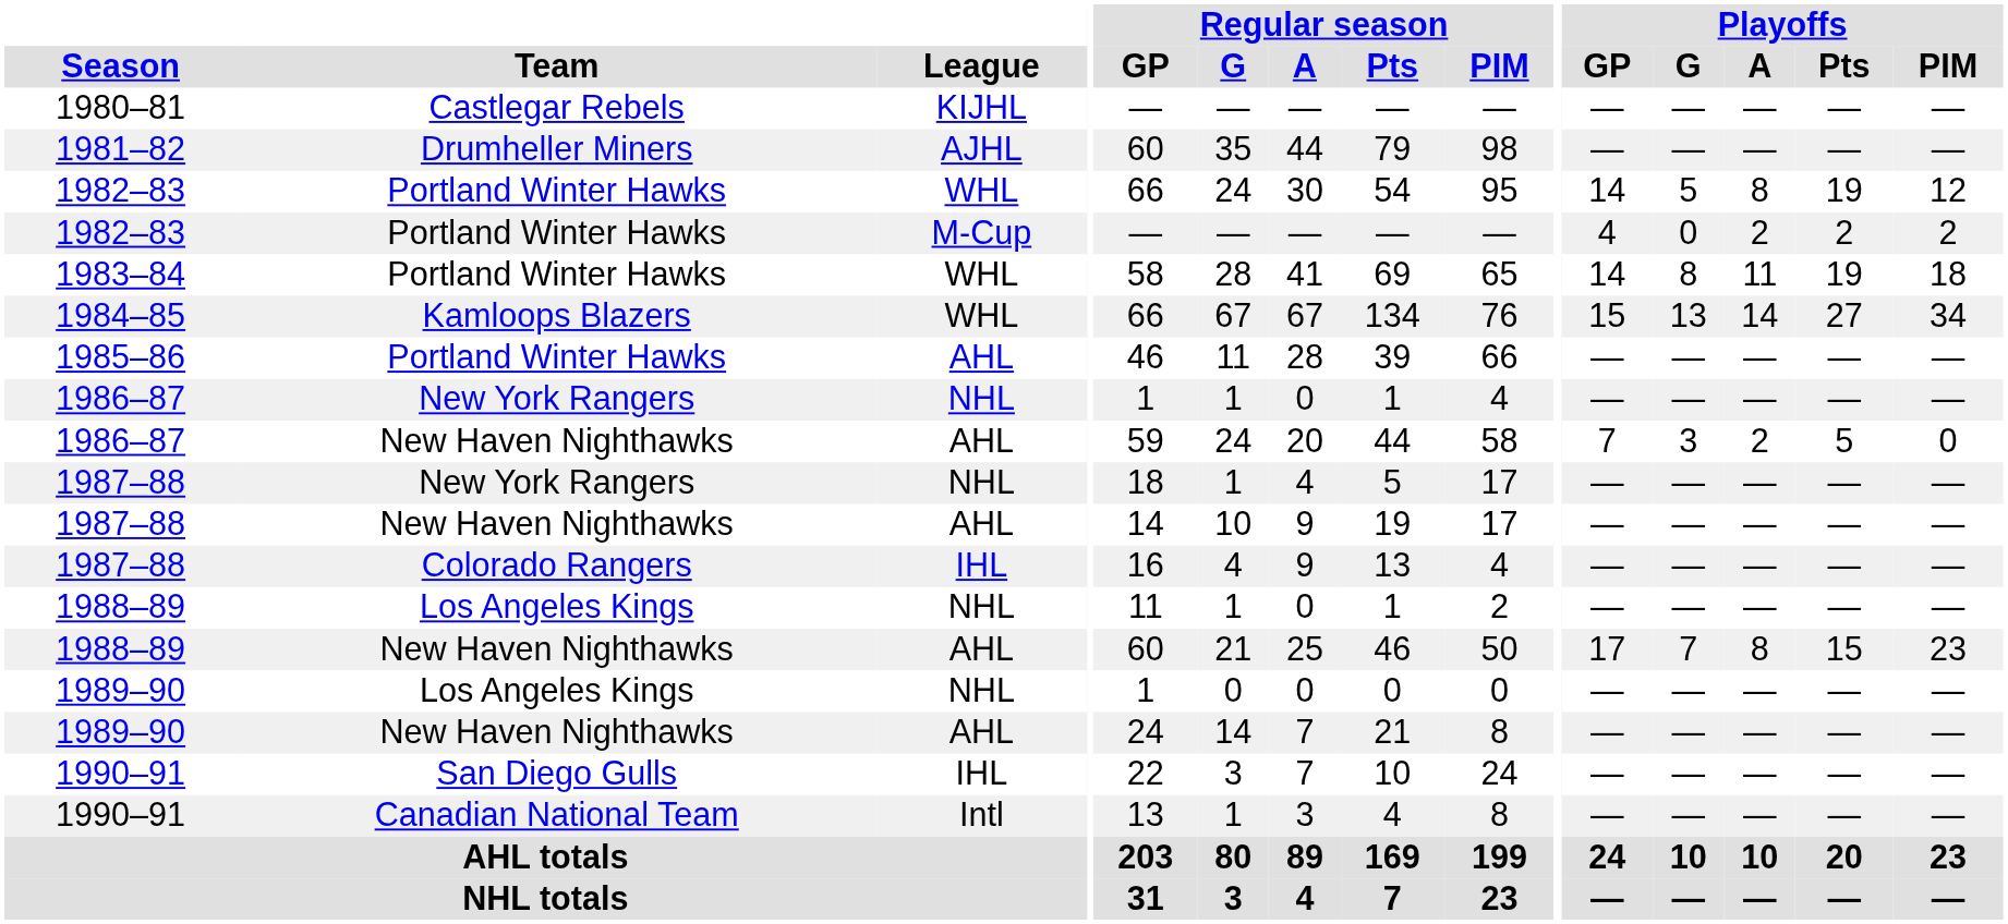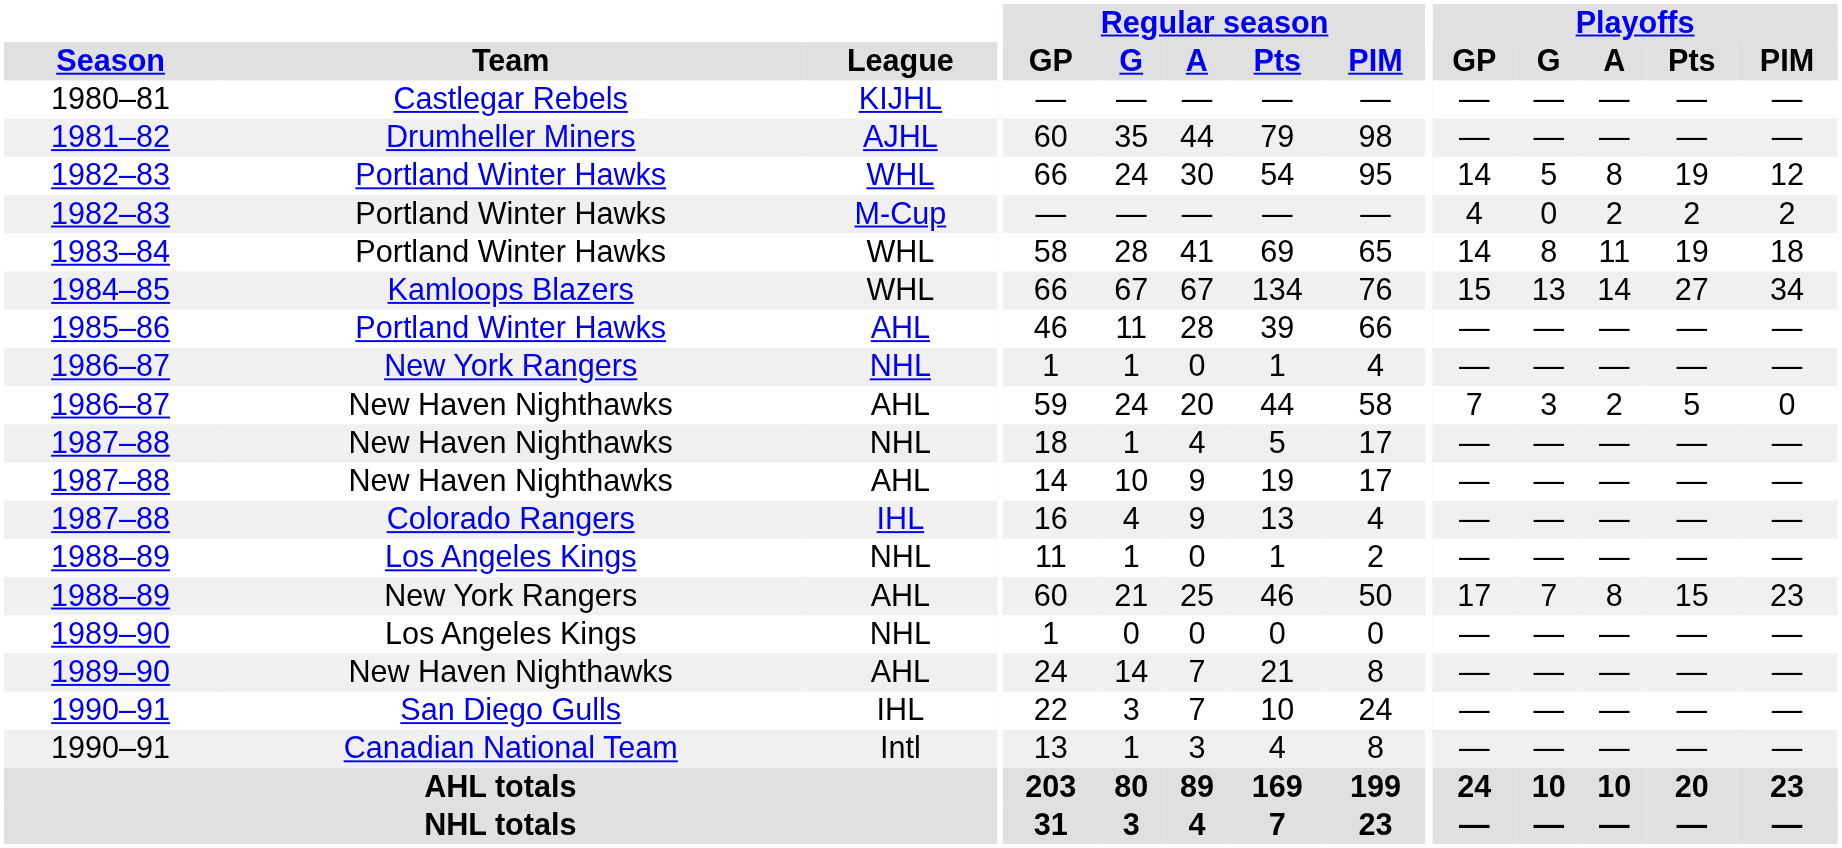 <table border="0" cellpadding="1" cellspacing="0" style="text-align:center; width:60em">
 <tr bgcolor="#e0e0e0">
 <th colspan="3" bgcolor="#ffffff"></th>
 <th rowspan="100" bgcolor="#ffffff"></th>
 <th colspan="5"><a href='#'>Regular season</a></th>
 <th rowspan="100" bgcolor="#ffffff"></th>
 <th colspan="5"><a href='#'>Playoffs</a></th>
 </tr>
 <tr bgcolor="#e0e0e0">
 <th><a href='#'>Season</a></th>
 <th>Team</th>
 <th>League</th>
 <th>GP</th>
 <th><a href='#'>G</a></th>
 <th><a href='#'>A</a></th>
 <th><a href='#'>Pts</a></th>
 <th><a href='#'>PIM</a></th>
 <th>GP</th>
 <th>G</th>
 <th>A</th>
 <th>Pts</th>
 <th>PIM</th>
 </tr>
 <tr>
 <td>1980–81</td>
 <td><a href='#'>Castlegar Rebels</a></td>
 <td><a href='#'>KIJHL</a></td>
 <td>—</td>
 <td>—</td>
 <td>—</td>
 <td>—</td>
 <td>—</td>
 <td>—</td>
 <td>—</td>
 <td>—</td>
 <td>—</td>
 <td>—</td>
 </tr>
 <tr bgcolor="#f0f0f0">
 <td><a href='#'>1981–82</a></td>
 <td><a href='#'>Drumheller Miners</a></td>
 <td><a href='#'>AJHL</a></td>
 <td>60</td>
 <td>35</td>
 <td>44</td>
 <td>79</td>
 <td>98</td>
 <td>—</td>
 <td>—</td>
 <td>—</td>
 <td>—</td>
 <td>—</td>
 </tr>
 <tr>
 <td><a href='#'>1982–83</a></td>
 <td><a href='#'>Portland Winter Hawks</a></td>
 <td><a href='#'>WHL</a></td>
 <td>66</td>
 <td>24</td>
 <td>30</td>
 <td>54</td>
 <td>95</td>
 <td>14</td>
 <td>5</td>
 <td>8</td>
 <td>19</td>
 <td>12</td>
 </tr>
 <tr bgcolor="#f0f0f0">
 <td><a href='#'>1982–83</a></td>
 <td>Portland Winter Hawks</td>
 <td><a href='#'>M-Cup</a></td>
 <td>—</td>
 <td>—</td>
 <td>—</td>
 <td>—</td>
 <td>—</td>
 <td>4</td>
 <td>0</td>
 <td>2</td>
 <td>2</td>
 <td>2</td>
 </tr>
 <tr>
 <td><a href='#'>1983–84</a></td>
 <td>Portland Winter Hawks</td>
 <td>WHL</td>
 <td>58</td>
 <td>28</td>
 <td>41</td>
 <td>69</td>
 <td>65</td>
 <td>14</td>
 <td>8</td>
 <td>11</td>
 <td>19</td>
 <td>18</td>
 </tr>
 <tr bgcolor="#f0f0f0">
 <td><a href='#'>1984–85</a></td>
 <td><a href='#'>Kamloops Blazers</a></td>
 <td>WHL</td>
 <td>66</td>
 <td>67</td>
 <td>67</td>
 <td>134</td>
 <td>76</td>
 <td>15</td>
 <td>13</td>
 <td>14</td>
 <td>27</td>
 <td>34</td>
 </tr>
 <tr>
 <td><a href='#'>1985–86</a></td>
 <td><a href='#'>Portland Winter Hawks</a></td>
 <td><a href='#'>AHL</a></td>
 <td>46</td>
 <td>11</td>
 <td>28</td>
 <td>39</td>
 <td>66</td>
 <td>—</td>
 <td>—</td>
 <td>—</td>
 <td>—</td>
 <td>—</td>
 </tr>
 <tr bgcolor="#f0f0f0">
 <td><a href='#'>1986–87</a></td>
 <td><a href='#'>New York Rangers</a></td>
 <td><a href='#'>NHL</a></td>
 <td>1</td>
 <td>1</td>
 <td>0</td>
 <td>1</td>
 <td>4</td>
 <td>—</td>
 <td>—</td>
 <td>—</td>
 <td>—</td>
 <td>—</td>
 </tr>
 <tr>
 <td><a href='#'>1986–87</a></td>
 <td>New Haven Nighthawks</td>
 <td>AHL</td>
 <td>59</td>
 <td>24</td>
 <td>20</td>
 <td>44</td>
 <td>58</td>
 <td>7</td>
 <td>3</td>
 <td>2</td>
 <td>5</td>
 <td>0</td>
 </tr>
 <tr bgcolor="#f0f0f0">
 <td><a href='#'>1987–88</a></td>
-<td>New York Rangers</td>
+<td>New Haven Nighthawks</td>
 <td>NHL</td>
 <td>18</td>
 <td>1</td>
 <td>4</td>
 <td>5</td>
 <td>17</td>
 <td>—</td>
 <td>—</td>
 <td>—</td>
 <td>—</td>
 <td>—</td>
 </tr>
 <tr>
 <td><a href='#'>1987–88</a></td>
 <td>New Haven Nighthawks</td>
 <td>AHL</td>
 <td>14</td>
 <td>10</td>
 <td>9</td>
 <td>19</td>
 <td>17</td>
 <td>—</td>
 <td>—</td>
 <td>—</td>
 <td>—</td>
 <td>—</td>
 </tr>
 <tr bgcolor="#f0f0f0">
 <td><a href='#'>1987–88</a></td>
 <td><a href='#'>Colorado Rangers</a></td>
 <td><a href='#'>IHL</a></td>
 <td>16</td>
 <td>4</td>
 <td>9</td>
 <td>13</td>
 <td>4</td>
 <td>—</td>
 <td>—</td>
 <td>—</td>
 <td>—</td>
 <td>—</td>
 </tr>
 <tr>
 <td><a href='#'>1988–89</a></td>
 <td><a href='#'>Los Angeles Kings</a></td>
 <td>NHL</td>
 <td>11</td>
 <td>1</td>
 <td>0</td>
 <td>1</td>
 <td>2</td>
 <td>—</td>
 <td>—</td>
 <td>—</td>
 <td>—</td>
 <td>—</td>
 </tr>
 <tr bgcolor="#f0f0f0">
 <td><a href='#'>1988–89</a></td>
-<td>New Haven Nighthawks</td>
+<td>New York Rangers</td>
 <td>AHL</td>
 <td>60</td>
 <td>21</td>
 <td>25</td>
 <td>46</td>
 <td>50</td>
 <td>17</td>
 <td>7</td>
 <td>8</td>
 <td>15</td>
 <td>23</td>
 </tr>
 <tr>
 <td><a href='#'>1989–90</a></td>
 <td>Los Angeles Kings</td>
 <td>NHL</td>
 <td>1</td>
 <td>0</td>
 <td>0</td>
 <td>0</td>
 <td>0</td>
 <td>—</td>
 <td>—</td>
 <td>—</td>
 <td>—</td>
 <td>—</td>
 </tr>
 <tr bgcolor="#f0f0f0">
 <td><a href='#'>1989–90</a></td>
 <td>New Haven Nighthawks</td>
 <td>AHL</td>
 <td>24</td>
 <td>14</td>
 <td>7</td>
 <td>21</td>
 <td>8</td>
 <td>—</td>
 <td>—</td>
 <td>—</td>
 <td>—</td>
 <td>—</td>
 </tr>
 <tr>
 <td><a href='#'>1990–91</a></td>
 <td><a href='#'>San Diego Gulls</a></td>
 <td>IHL</td>
 <td>22</td>
 <td>3</td>
 <td>7</td>
 <td>10</td>
 <td>24</td>
 <td>—</td>
 <td>—</td>
 <td>—</td>
 <td>—</td>
 <td>—</td>
 </tr>
 <tr bgcolor="#f0f0f0">
 <td>1990–91</td>
 <td><a href='#'>Canadian National Team</a></td>
 <td>Intl</td>
 <td>13</td>
 <td>1</td>
 <td>3</td>
 <td>4</td>
 <td>8</td>
 <td>—</td>
 <td>—</td>
 <td>—</td>
 <td>—</td>
 <td>—</td>
 </tr>
 <tr bgcolor="#e0e0e0">
 <th colspan="3">AHL totals</th>
 <th>203</th>
 <th>80</th>
 <th>89</th>
 <th>169</th>
 <th>199</th>
 <th>24</th>
 <th>10</th>
 <th>10</th>
 <th>20</th>
 <th>23</th>
 </tr>
 <tr bgcolor="#e0e0e0">
 <th colspan="3">NHL totals</th>
 <th>31</th>
 <th>3</th>
 <th>4</th>
 <th>7</th>
 <th>23</th>
 <th>—</th>
 <th>—</th>
 <th>—</th>
 <th>—</th>
 <th>—</th>
 </tr>
 </table>
